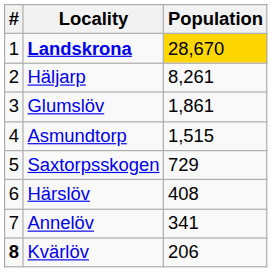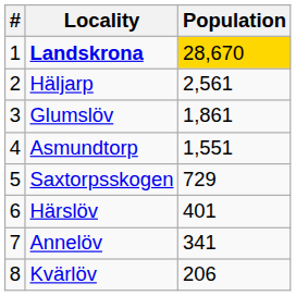 <table class="wikitable">
 <tr>
 <th>#</th>
 <th>Locality</th>
 <th>Population</th>
 </tr>
 <tr>
 <td>1</td>
 <td><strong><a href='#'>Landskrona</a></strong></td>
 <td style="background: gold;">28,670</td>
 </tr>
 <tr>
 <td>2</td>
 <td><a href='#'>Häljarp</a></td>
-<td>8,261</td>
+<td>2,561</td>
 </tr>
 <tr>
 <td>3</td>
 <td><a href='#'>Glumslöv</a></td>
 <td>1,861</td>
 </tr>
 <tr>
 <td>4</td>
 <td><a href='#'>Asmundtorp</a></td>
-<td>1,515</td>
+<td>1,551</td>
 </tr>
 <tr>
 <td>5</td>
 <td><a href='#'>Saxtorpsskogen</a></td>
 <td>729</td>
 </tr>
 <tr>
 <td>6</td>
 <td><a href='#'>Härslöv</a></td>
-<td>408</td>
+<td>401</td>
 </tr>
 <tr>
 <td>7</td>
 <td><a href='#'>Annelöv</a></td>
 <td>341</td>
 </tr>
 <tr>
-<td><strong>8</strong></td>
+<td>8</td>
 <td><a href='#'>Kvärlöv</a></td>
 <td>206</td>
 </tr>
 </table>
